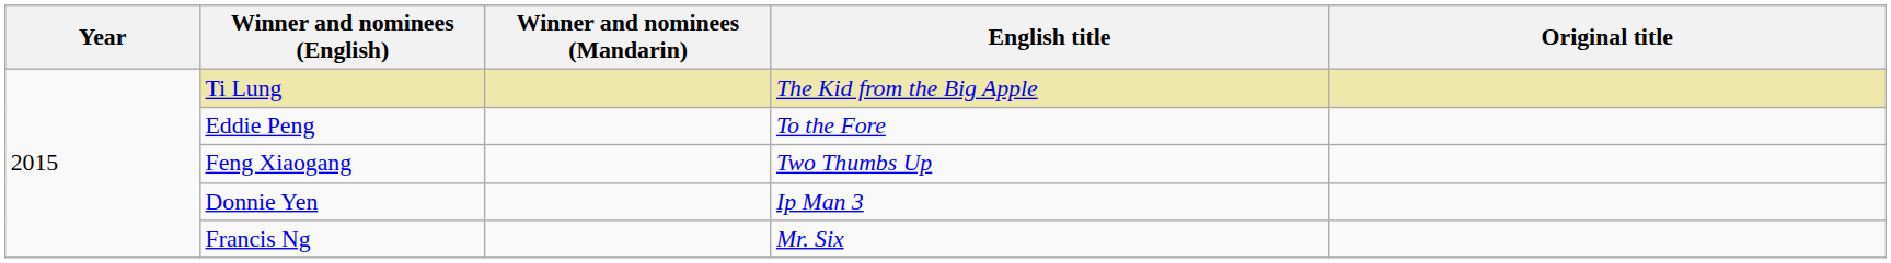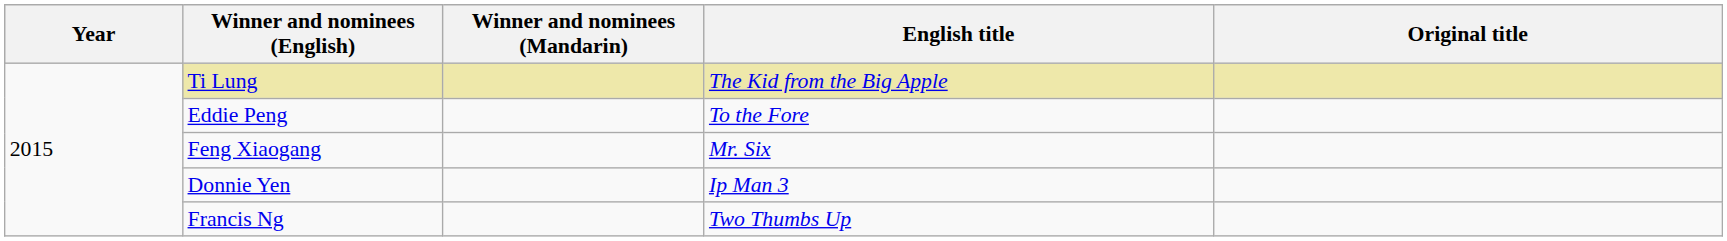 <table class="wikitable" style="width:100%;">
 <tr style="background:#BEBEBE">
 <th width="100"><strong>Year</strong></th>
 <th width="150"><strong>Winner and nominees<br>(English)</strong></th>
 <th width="150"><strong>Winner and nominees<br>(Mandarin)</strong></th>
 <th width="300"><strong>English title</strong></th>
 <th width="300"><strong>Original title</strong></th>
 </tr>
 <tr>
 <td rowspan="5">2015</td>
 <td style="background:#EEE8AA;"><a href='#'>Ti Lung</a></td>
 <td style="background:#EEE8AA;"></td>
 <td style="background:#EEE8AA;"><em><a href='#'>The Kid from the Big Apple</a></em></td>
 <td style="background:#EEE8AA;"></td>
 </tr>
 <tr>
 <td><a href='#'>Eddie Peng</a></td>
 <td></td>
 <td><em><a href='#'>To the Fore</a></em></td>
 <td></td>
 </tr>
 <tr>
 <td><a href='#'>Feng Xiaogang</a></td>
 <td></td>
-<td><em><a href='#'>Two Thumbs Up</a></em></td>
+<td><em><a href='#'>Mr. Six</a></em></td>
 <td></td>
 </tr>
 <tr>
 <td><a href='#'>Donnie Yen</a></td>
 <td></td>
 <td><em><a href='#'>Ip Man 3</a></em></td>
 <td></td>
 </tr>
 <tr>
 <td><a href='#'>Francis Ng</a></td>
 <td></td>
-<td><em><a href='#'>Mr. Six</a></em></td>
+<td><em><a href='#'>Two Thumbs Up</a></em></td>
 <td></td>
 </tr>
 </table>
